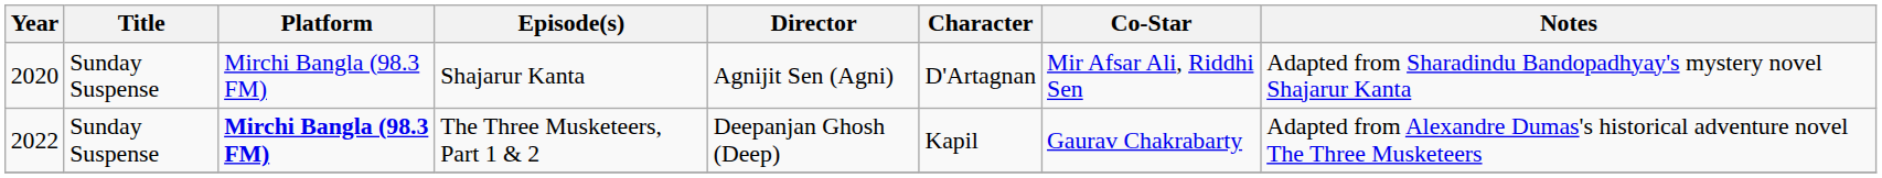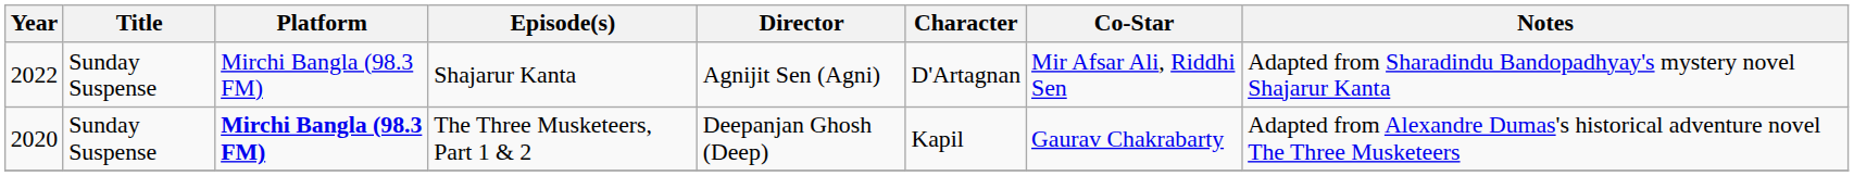 <table class="wikitable sortable">
 <tr>
 <th>Year</th>
 <th>Title</th>
 <th>Platform</th>
 <th>Episode(s)</th>
 <th>Director</th>
 <th>Character</th>
 <th>Co-Star</th>
 <th>Notes</th>
 </tr>
 <tr>
-<td>2020</td>
+<td>2022</td>
 <td>Sunday Suspense</td>
 <td><a href='#'>Mirchi Bangla (98.3 FM)</a></td>
 <td>Shajarur Kanta</td>
 <td>Agnijit Sen (Agni)</td>
 <td>D'Artagnan</td>
 <td><a href='#'>Mir Afsar Ali</a>, <a href='#'>Riddhi Sen</a></td>
 <td>Adapted from <a href='#'>Sharadindu Bandopadhyay's</a> mystery novel <a href='#'>Shajarur Kanta</a></td>
 </tr>
 <tr>
-<td>2022</td>
+<td>2020</td>
 <td>Sunday Suspense</td>
 <td><strong><a href='#'>Mirchi Bangla (98.3 FM)</a></strong></td>
 <td>The Three Musketeers, Part 1 & 2</td>
 <td>Deepanjan Ghosh (Deep)</td>
 <td>Kapil</td>
 <td><a href='#'>Gaurav Chakrabarty</a></td>
 <td>Adapted from <a href='#'>Alexandre Dumas</a>'s historical adventure novel <a href='#'>The Three Musketeers</a></td>
 </tr>
 <tr>
 </tr>
 </table>
